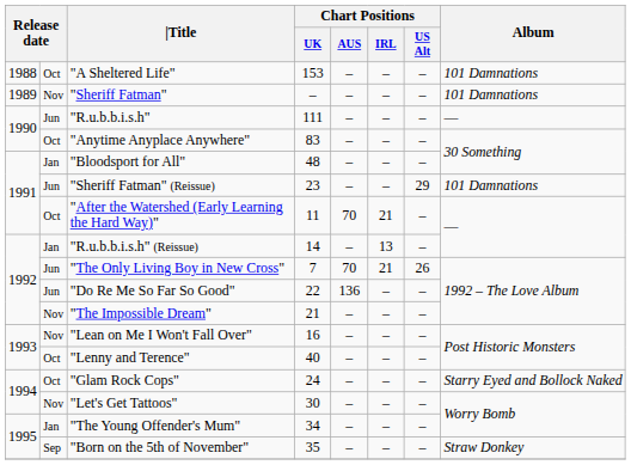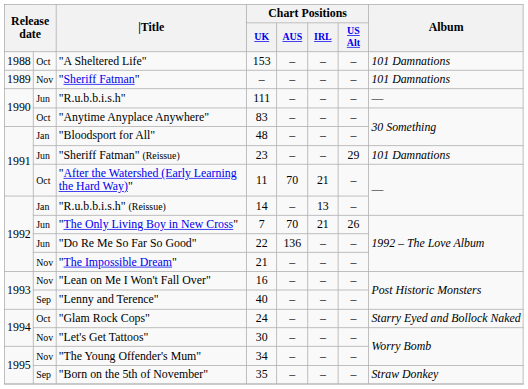 <table class="wikitable">
 <tr>
 <th rowspan="2" colspan="2">Release<br>date</th>
 <th rowspan="2" width="250">|Title</th>
 <th colspan="4">Chart Positions</th>
 <th rowspan="2">Album</th>
 </tr>
 <tr style="font-size:smaller;">
 <th width="35"><a href='#'>UK</a> <br></th>
 <th width="35"><a href='#'>AUS</a> <br></th>
 <th width="35"><a href='#'>IRL</a> <br></th>
 <th width="35"><a href='#'>US Alt</a> <br></th>
 </tr>
 <tr>
 <td>1988</td>
 <td><small>Oct</small></td>
 <td>"A Sheltered Life"</td>
 <td align="center">153</td>
 <td align="center">–</td>
 <td align="center">–</td>
 <td align="center">–</td>
 <td><em>101 Damnations</em></td>
 </tr>
 <tr>
 <td>1989</td>
 <td><small>Nov</small></td>
 <td>"<a href='#'>Sheriff Fatman</a>"</td>
 <td align="center">–</td>
 <td align="center">–</td>
 <td align="center">–</td>
 <td align="center">–</td>
 <td><em>101 Damnations</em></td>
 </tr>
 <tr>
 <td rowspan="2">1990</td>
 <td><small>Jun</small></td>
 <td>"R.u.b.b.i.s.h"</td>
 <td align="center">111</td>
 <td align="center">–</td>
 <td align="center">–</td>
 <td align="center">–</td>
 <td>—</td>
 </tr>
 <tr>
 <td><small>Oct</small></td>
 <td>"Anytime Anyplace Anywhere"</td>
 <td align="center">83</td>
 <td align="center">–</td>
 <td align="center">–</td>
 <td align="center">–</td>
 <td rowspan="2"><em>30 Something</em></td>
 </tr>
 <tr>
 <td rowspan="3">1991</td>
 <td><small>Jan</small></td>
 <td>"Bloodsport for All"</td>
 <td align="center">48</td>
 <td align="center">–</td>
 <td align="center">–</td>
 <td align="center">–</td>
 </tr>
 <tr>
 <td><small>Jun</small></td>
 <td>"Sheriff Fatman" <small>(Reissue)</small></td>
 <td align="center">23</td>
 <td align="center">–</td>
 <td align="center">–</td>
 <td align="center">29</td>
 <td><em>101 Damnations</em></td>
 </tr>
 <tr>
 <td><small>Oct</small></td>
 <td>"<a href='#'>After the Watershed (Early Learning the Hard Way)</a>"</td>
 <td align="center">11</td>
 <td align="center">70</td>
 <td align="center">21</td>
 <td align="center">–</td>
 <td rowspan="2">—</td>
 </tr>
 <tr>
 <td rowspan="4">1992</td>
 <td><small>Jan</small></td>
 <td>"R.u.b.b.i.s.h" <small>(Reissue)</small></td>
 <td align="center">14</td>
 <td align="center">–</td>
 <td align="center">13</td>
 <td align="center">–</td>
 </tr>
 <tr>
 <td><small>Jun</small></td>
 <td>"<a href='#'>The Only Living Boy in New Cross</a>"</td>
 <td align="center">7</td>
 <td align="center">70</td>
 <td align="center">21</td>
 <td align="center">26</td>
 <td rowspan="3"><em>1992 – The Love Album</em></td>
 </tr>
 <tr>
 <td><small>Jun</small></td>
 <td>"Do Re Me So Far So Good"</td>
 <td align="center">22</td>
 <td align="center">136</td>
 <td align="center">–</td>
 <td align="center">–</td>
 </tr>
 <tr>
 <td><small>Nov</small></td>
 <td>"<a href='#'>The Impossible Dream</a>"</td>
 <td align="center">21</td>
 <td align="center">–</td>
 <td align="center">–</td>
 <td align="center">–</td>
 </tr>
 <tr>
 <td rowspan="2">1993</td>
 <td><small>Nov</small></td>
 <td>"Lean on Me I Won't Fall Over"</td>
 <td align="center">16</td>
 <td align="center">–</td>
 <td align="center">–</td>
 <td align="center">–</td>
 <td rowspan="2"><em>Post Historic Monsters</em></td>
 </tr>
 <tr>
-<td><small>Oct</small></td>
+<td><small>Sep</small></td>
 <td>"Lenny and Terence"</td>
 <td align="center">40</td>
 <td align="center">–</td>
 <td align="center">–</td>
 <td align="center">–</td>
 </tr>
 <tr>
 <td rowspan="2">1994</td>
 <td><small>Oct</small></td>
 <td>"Glam Rock Cops"</td>
 <td align="center">24</td>
 <td align="center">–</td>
 <td align="center">–</td>
 <td align="center">–</td>
 <td><em>Starry Eyed and Bollock Naked</em></td>
 </tr>
 <tr>
 <td><small>Nov</small></td>
 <td>"Let's Get Tattoos"</td>
 <td align="center">30</td>
 <td align="center">–</td>
 <td align="center">–</td>
 <td align="center">–</td>
 <td rowspan="2"><em>Worry Bomb</em></td>
 </tr>
 <tr>
 <td rowspan="2">1995</td>
-<td><small>Jan</small></td>
+<td><small>Nov</small></td>
 <td>"The Young Offender's Mum"</td>
 <td align="center">34</td>
 <td align="center">–</td>
 <td align="center">–</td>
 <td align="center">–</td>
 </tr>
 <tr>
 <td><small>Sep</small></td>
 <td>"Born on the 5th of November"</td>
 <td align="center">35</td>
 <td align="center">–</td>
 <td align="center">–</td>
 <td align="center">–</td>
 <td><em>Straw Donkey</em></td>
 </tr>
 <tr>
 </tr>
 </table>
